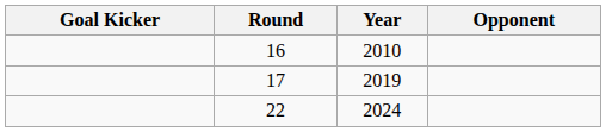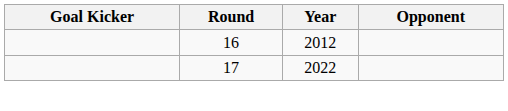 <table class="wikitable sortable" style="width:500px; text-align: center">
 <tr>
 <th>Goal Kicker</th>
 <th>Round</th>
 <th>Year</th>
 <th>Opponent</th>
 </tr>
 <tr>
 <td></td>
 <td>16</td>
-<td>2010</td>
+<td>2012</td>
 <td></td>
 </tr>
 <tr>
 <td></td>
 <td>17</td>
-<td>2019</td>
-<td></td>
-</tr>
-<tr>
-<td></td>
-<td>22</td>
-<td>2024</td>
+<td>2022</td>
 <td></td>
 </tr>
 </table>
